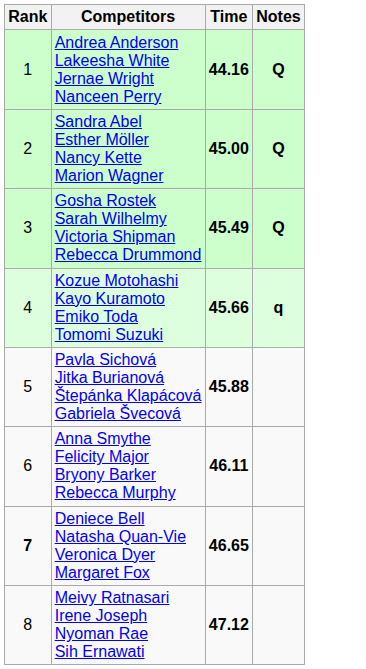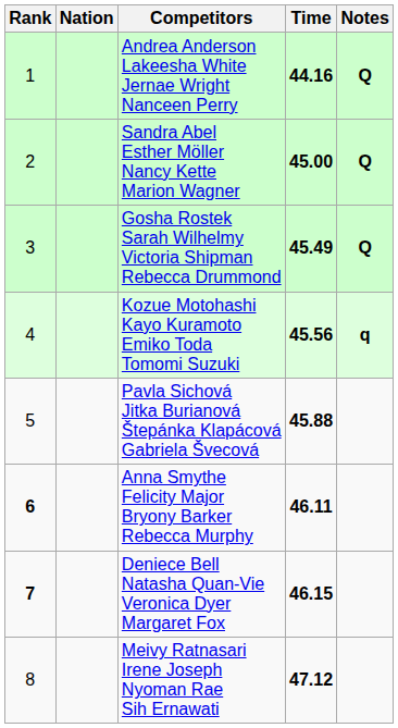 <table class="wikitable sortable" style="text-align:center">
 <tr>
 <th>Rank</th>
+<th>Nation</th>
 <th>Competitors</th>
 <th>Time</th>
 <th>Notes</th>
 </tr>
 <tr bgcolor=ccffcc>
 <td>1</td>
+<td align=left></td>
 <td align=left><a href='#'>Andrea Anderson</a><br><a href='#'>Lakeesha White</a><br><a href='#'>Jernae Wright</a><br><a href='#'>Nanceen Perry</a></td>
 <td><strong>44.16</strong></td>
 <td><strong>Q</strong></td>
 </tr>
 <tr bgcolor=ccffcc>
 <td>2</td>
+<td align=left></td>
 <td align=left><a href='#'>Sandra Abel</a><br><a href='#'>Esther Möller</a><br><a href='#'>Nancy Kette</a><br><a href='#'>Marion Wagner</a></td>
 <td><strong>45.00</strong></td>
 <td><strong>Q</strong></td>
 </tr>
 <tr bgcolor=ccffcc>
 <td>3</td>
+<td align=left></td>
 <td align=left><a href='#'>Gosha Rostek</a><br><a href='#'>Sarah Wilhelmy</a><br><a href='#'>Victoria Shipman</a><br><a href='#'>Rebecca Drummond</a></td>
 <td><strong>45.49</strong></td>
 <td><strong>Q</strong></td>
 </tr>
 <tr bgcolor=ddffdd>
 <td>4</td>
+<td align=left></td>
 <td align=left><a href='#'>Kozue Motohashi</a><br><a href='#'>Kayo Kuramoto</a><br><a href='#'>Emiko Toda</a><br><a href='#'>Tomomi Suzuki</a></td>
-<td><strong>45.66</strong></td>
+<td><strong>45.56</strong></td>
 <td><strong>q</strong></td>
 </tr>
 <tr>
 <td>5</td>
+<td align=left></td>
 <td align=left><a href='#'>Pavla Sichová</a><br><a href='#'>Jitka Burianová</a><br><a href='#'>Štepánka Klapácová</a><br><a href='#'>Gabriela Švecová</a></td>
 <td><strong>45.88</strong></td>
 <td></td>
 </tr>
 <tr>
-<td>6</td>
+<td><strong>6</strong></td>
+<td align=left></td>
 <td align=left><a href='#'>Anna Smythe</a><br><a href='#'>Felicity Major</a><br><a href='#'>Bryony Barker</a><br><a href='#'>Rebecca Murphy</a></td>
 <td><strong>46.11</strong></td>
 <td></td>
 </tr>
 <tr>
 <td><strong>7</strong></td>
+<td align=left></td>
 <td align=left><a href='#'>Deniece Bell</a><br><a href='#'>Natasha Quan-Vie</a><br><a href='#'>Veronica Dyer</a><br><a href='#'>Margaret Fox</a></td>
-<td><strong>46.65</strong></td>
+<td><strong>46.15</strong></td>
 <td></td>
 </tr>
 <tr>
 <td>8</td>
+<td align=left></td>
 <td align=left><a href='#'>Meivy Ratnasari</a><br><a href='#'>Irene Joseph</a><br><a href='#'>Nyoman Rae</a><br><a href='#'>Sih Ernawati</a></td>
 <td><strong>47.12</strong></td>
 <td></td>
 </tr>
 </table>
